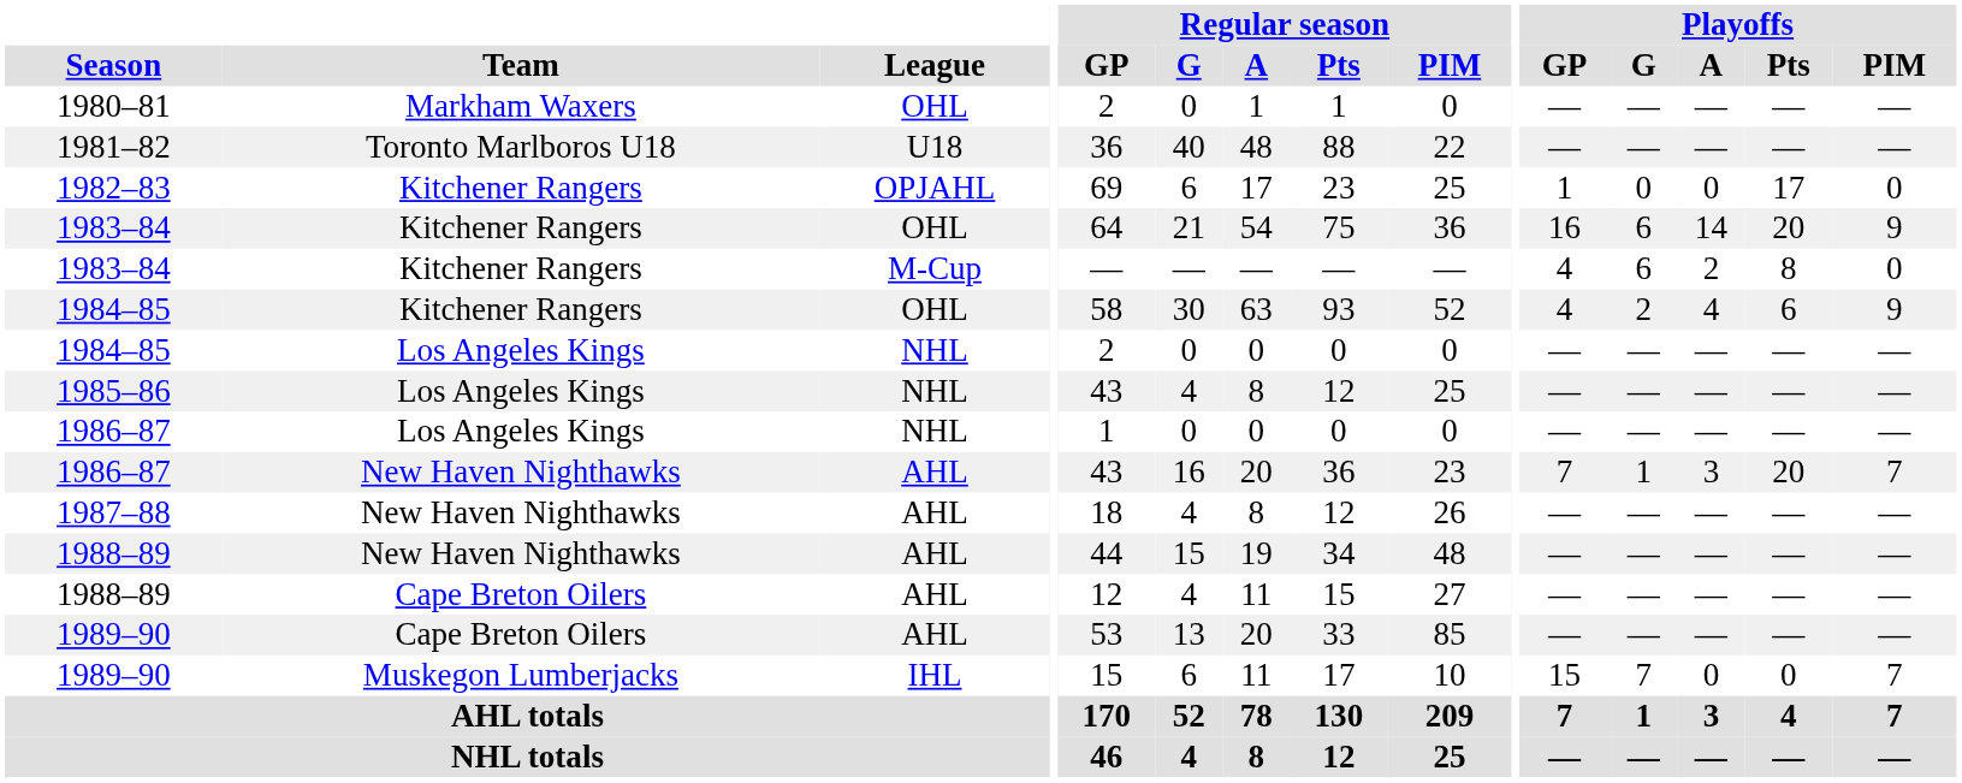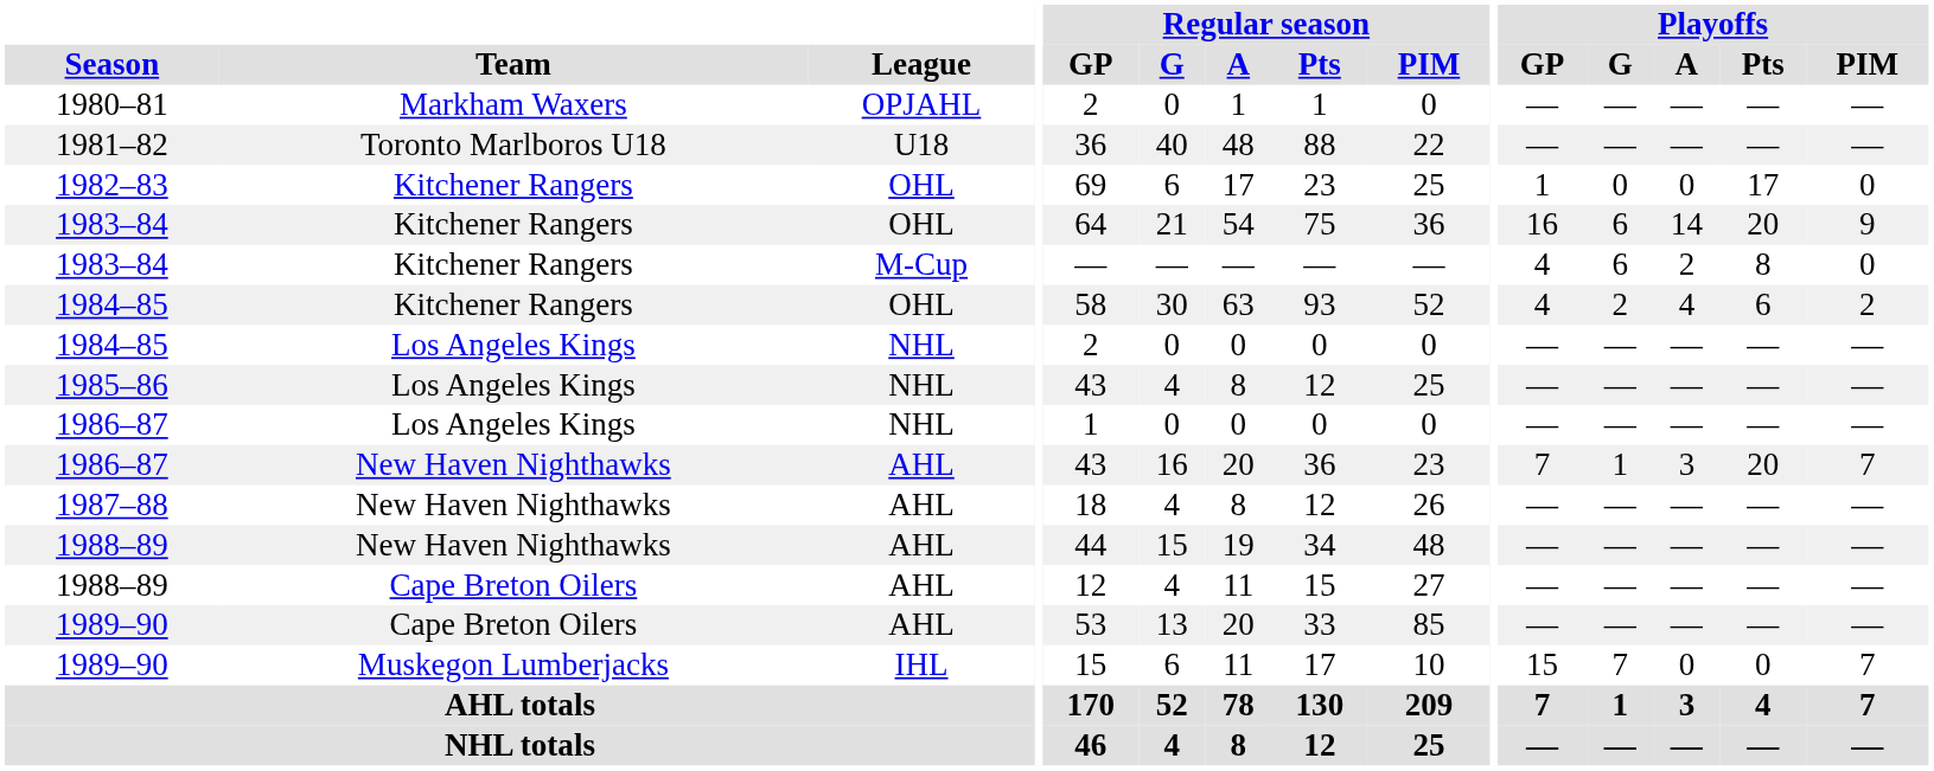 <table border="0" cellpadding="1" cellspacing="0" style="text-align:center; width:60em">
 <tr bgcolor="#e0e0e0">
 <th colspan="3" bgcolor="#ffffff"></th>
 <th rowspan="100" bgcolor="#ffffff"></th>
 <th colspan="5"><a href='#'>Regular season</a></th>
 <th rowspan="100" bgcolor="#ffffff"></th>
 <th colspan="5"><a href='#'>Playoffs</a></th>
 </tr>
 <tr bgcolor="#e0e0e0">
 <th><a href='#'>Season</a></th>
 <th>Team</th>
 <th>League</th>
 <th>GP</th>
 <th><a href='#'>G</a></th>
 <th><a href='#'>A</a></th>
 <th><a href='#'>Pts</a></th>
 <th><a href='#'>PIM</a></th>
 <th>GP</th>
 <th>G</th>
 <th>A</th>
 <th>Pts</th>
 <th>PIM</th>
 </tr>
 <tr>
 <td>1980–81</td>
 <td><a href='#'>Markham Waxers</a></td>
-<td><a href='#'>OHL</a></td>
+<td><a href='#'>OPJAHL</a></td>
 <td>2</td>
 <td>0</td>
 <td>1</td>
 <td>1</td>
 <td>0</td>
 <td>—</td>
 <td>—</td>
 <td>—</td>
 <td>—</td>
 <td>—</td>
 </tr>
 <tr bgcolor="#f0f0f0">
 <td>1981–82</td>
 <td>Toronto Marlboros U18</td>
 <td>U18</td>
 <td>36</td>
 <td>40</td>
 <td>48</td>
 <td>88</td>
 <td>22</td>
 <td>—</td>
 <td>—</td>
 <td>—</td>
 <td>—</td>
 <td>—</td>
 </tr>
 <tr>
 <td><a href='#'>1982–83</a></td>
 <td><a href='#'>Kitchener Rangers</a></td>
-<td><a href='#'>OPJAHL</a></td>
+<td><a href='#'>OHL</a></td>
 <td>69</td>
 <td>6</td>
 <td>17</td>
 <td>23</td>
 <td>25</td>
 <td>1</td>
 <td>0</td>
 <td>0</td>
 <td>17</td>
 <td>0</td>
 </tr>
 <tr bgcolor="#f0f0f0">
 <td><a href='#'>1983–84</a></td>
 <td>Kitchener Rangers</td>
 <td>OHL</td>
 <td>64</td>
 <td>21</td>
 <td>54</td>
 <td>75</td>
 <td>36</td>
 <td>16</td>
 <td>6</td>
 <td>14</td>
 <td>20</td>
 <td>9</td>
 </tr>
 <tr>
 <td><a href='#'>1983–84</a></td>
 <td>Kitchener Rangers</td>
 <td><a href='#'>M-Cup</a></td>
 <td>—</td>
 <td>—</td>
 <td>—</td>
 <td>—</td>
 <td>—</td>
 <td>4</td>
 <td>6</td>
 <td>2</td>
 <td>8</td>
 <td>0</td>
 </tr>
 <tr bgcolor="#f0f0f0">
 <td><a href='#'>1984–85</a></td>
 <td>Kitchener Rangers</td>
 <td>OHL</td>
 <td>58</td>
 <td>30</td>
 <td>63</td>
 <td>93</td>
 <td>52</td>
 <td>4</td>
 <td>2</td>
 <td>4</td>
 <td>6</td>
-<td>9</td>
+<td>2</td>
 </tr>
 <tr>
 <td><a href='#'>1984–85</a></td>
 <td><a href='#'>Los Angeles Kings</a></td>
 <td><a href='#'>NHL</a></td>
 <td>2</td>
 <td>0</td>
 <td>0</td>
 <td>0</td>
 <td>0</td>
 <td>—</td>
 <td>—</td>
 <td>—</td>
 <td>—</td>
 <td>—</td>
 </tr>
 <tr bgcolor="#f0f0f0">
 <td><a href='#'>1985–86</a></td>
 <td>Los Angeles Kings</td>
 <td>NHL</td>
 <td>43</td>
 <td>4</td>
 <td>8</td>
 <td>12</td>
 <td>25</td>
 <td>—</td>
 <td>—</td>
 <td>—</td>
 <td>—</td>
 <td>—</td>
 </tr>
 <tr>
 <td><a href='#'>1986–87</a></td>
 <td>Los Angeles Kings</td>
 <td>NHL</td>
 <td>1</td>
 <td>0</td>
 <td>0</td>
 <td>0</td>
 <td>0</td>
 <td>—</td>
 <td>—</td>
 <td>—</td>
 <td>—</td>
 <td>—</td>
 </tr>
 <tr bgcolor="#f0f0f0">
 <td><a href='#'>1986–87</a></td>
 <td><a href='#'>New Haven Nighthawks</a></td>
 <td><a href='#'>AHL</a></td>
 <td>43</td>
 <td>16</td>
 <td>20</td>
 <td>36</td>
 <td>23</td>
 <td>7</td>
 <td>1</td>
 <td>3</td>
 <td>20</td>
 <td>7</td>
 </tr>
 <tr>
 <td><a href='#'>1987–88</a></td>
 <td>New Haven Nighthawks</td>
 <td>AHL</td>
 <td>18</td>
 <td>4</td>
 <td>8</td>
 <td>12</td>
 <td>26</td>
 <td>—</td>
 <td>—</td>
 <td>—</td>
 <td>—</td>
 <td>—</td>
 </tr>
 <tr bgcolor="#f0f0f0">
 <td><a href='#'>1988–89</a></td>
 <td>New Haven Nighthawks</td>
 <td>AHL</td>
 <td>44</td>
 <td>15</td>
 <td>19</td>
 <td>34</td>
 <td>48</td>
 <td>—</td>
 <td>—</td>
 <td>—</td>
 <td>—</td>
 <td>—</td>
 </tr>
 <tr>
 <td>1988–89</td>
 <td><a href='#'>Cape Breton Oilers</a></td>
 <td>AHL</td>
 <td>12</td>
 <td>4</td>
 <td>11</td>
 <td>15</td>
 <td>27</td>
 <td>—</td>
 <td>—</td>
 <td>—</td>
 <td>—</td>
 <td>—</td>
 </tr>
 <tr bgcolor="#f0f0f0">
 <td><a href='#'>1989–90</a></td>
 <td>Cape Breton Oilers</td>
 <td>AHL</td>
 <td>53</td>
 <td>13</td>
 <td>20</td>
 <td>33</td>
 <td>85</td>
 <td>—</td>
 <td>—</td>
 <td>—</td>
 <td>—</td>
 <td>—</td>
 </tr>
 <tr>
 <td><a href='#'>1989–90</a></td>
 <td><a href='#'>Muskegon Lumberjacks</a></td>
 <td><a href='#'>IHL</a></td>
 <td>15</td>
 <td>6</td>
 <td>11</td>
 <td>17</td>
 <td>10</td>
 <td>15</td>
 <td>7</td>
 <td>0</td>
 <td>0</td>
 <td>7</td>
 </tr>
 <tr bgcolor="#e0e0e0">
 <th colspan="3">AHL totals</th>
 <th>170</th>
 <th>52</th>
 <th>78</th>
 <th>130</th>
 <th>209</th>
 <th>7</th>
 <th>1</th>
 <th>3</th>
 <th>4</th>
 <th>7</th>
 </tr>
 <tr bgcolor="#e0e0e0">
 <th colspan="3">NHL totals</th>
 <th>46</th>
 <th>4</th>
 <th>8</th>
 <th>12</th>
 <th>25</th>
 <th>—</th>
 <th>—</th>
 <th>—</th>
 <th>—</th>
 <th>—</th>
 </tr>
 </table>
